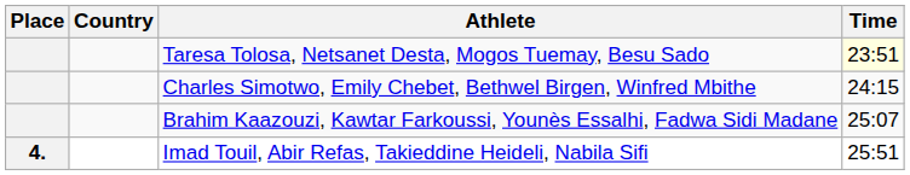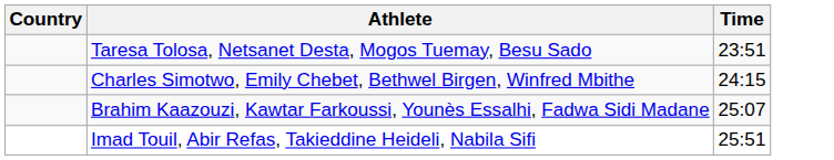 <table class="wikitable sortable" style="text-align:center">
 <tr>
-<th>Place</th>
 <th>Country</th>
 <th>Athlete</th>
 <th>Time</th>
 </tr>
 <tr>
-<th></th>
 <td align=left></td>
 <td align=left><a href='#'>Taresa Tolosa</a>, <a href='#'>Netsanet Desta</a>, <a href='#'>Mogos Tuemay</a>, <a href='#'>Besu Sado</a></td>
-<td style="background: lightyellow;">23:51</td>
+<td>23:51</td>
 </tr>
 <tr>
-<th></th>
 <td align=left></td>
 <td align=left><a href='#'>Charles Simotwo</a>, <a href='#'>Emily Chebet</a>, <a href='#'>Bethwel Birgen</a>, <a href='#'>Winfred Mbithe</a></td>
 <td>24:15</td>
 </tr>
 <tr>
-<th></th>
 <td align=left></td>
 <td align=left><a href='#'>Brahim Kaazouzi</a>, <a href='#'>Kawtar Farkoussi</a>, <a href='#'>Younès Essalhi</a>, <a href='#'>Fadwa Sidi Madane</a></td>
 <td>25:07</td>
 </tr>
 <tr align="center" valign="top" bgcolor="#FFFFFF">
-<th>4.</th>
 <td align=left></td>
 <td align=left><a href='#'>Imad Touil</a>, <a href='#'>Abir Refas</a>, <a href='#'>Takieddine Heideli</a>, <a href='#'>Nabila Sifi</a></td>
 <td>25:51</td>
 </tr>
 </table>
